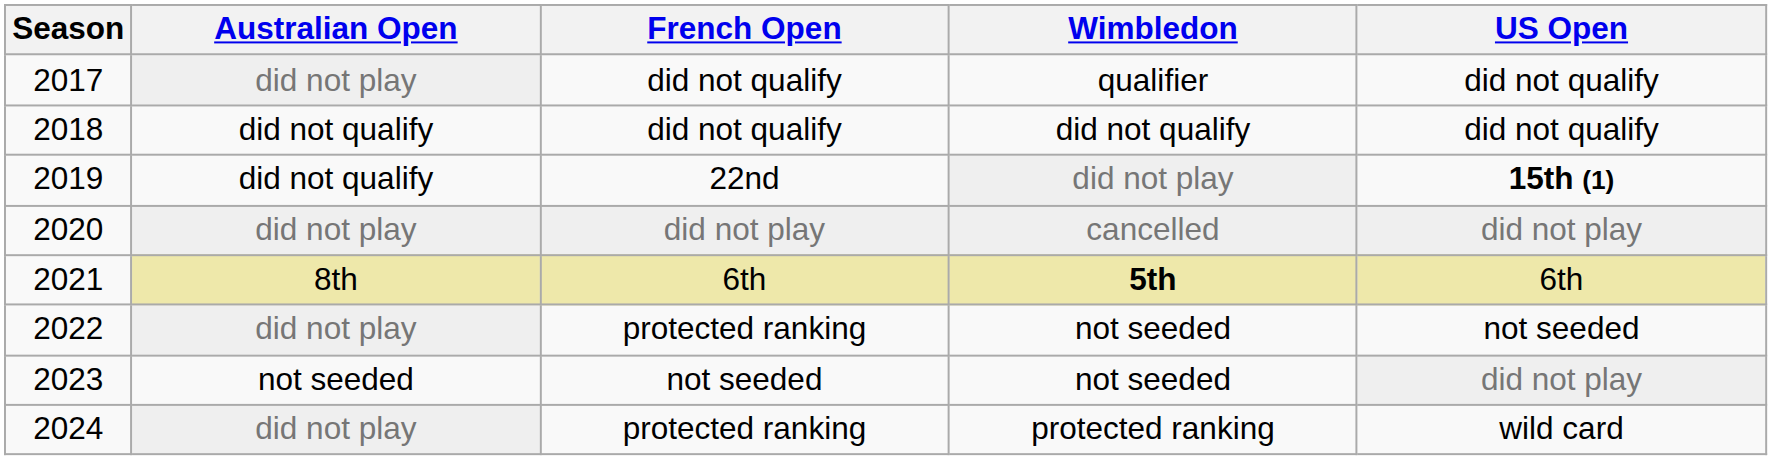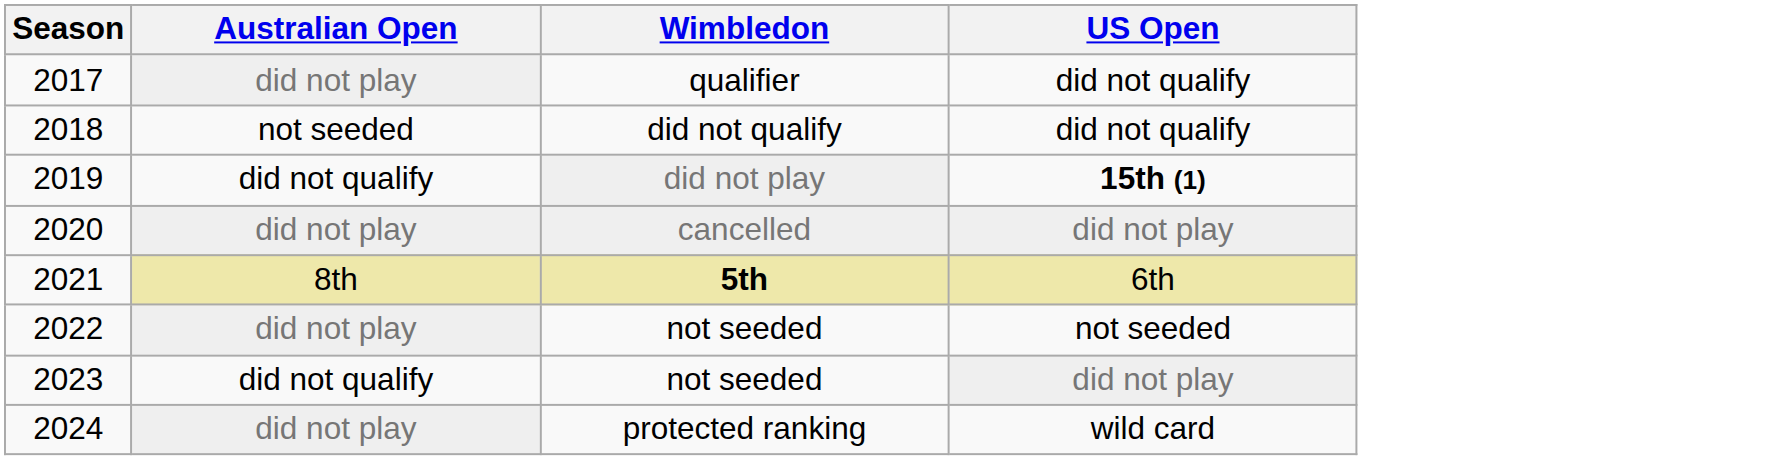 <table class=wikitable style=text-align:center>
 <tr>
 <th>Season</th>
 <th width=200><a href='#'>Australian Open</a></th>
-<th width=200><a href='#'>French Open</a></th>
 <th width=200><a href='#'>Wimbledon</a></th>
 <th width=200><a href='#'>US Open</a></th>
 </tr>
 <tr>
 <td>2017</td>
 <td style=color:#767676 bgcolor=efefef>did not play</td>
-<td>did not qualify</td>
 <td>qualifier</td>
 <td>did not qualify</td>
 </tr>
 <tr>
 <td>2018</td>
-<td>did not qualify</td>
-<td>did not qualify</td>
+<td>not seeded</td>
 <td>did not qualify</td>
 <td>did not qualify</td>
 </tr>
 <tr>
 <td>2019</td>
 <td>did not qualify</td>
-<td>22nd</td>
 <td style=color:#767676 bgcolor=efefef>did not play</td>
 <td><strong>15th <small>(1)</small></strong></td>
 </tr>
 <tr>
 <td>2020</td>
-<td style=color:#767676 bgcolor=efefef>did not play</td>
 <td style=color:#767676 bgcolor=efefef>did not play</td>
 <td style=color:#767676 bgcolor=efefef>cancelled</td>
 <td style=color:#767676 bgcolor=efefef>did not play</td>
 </tr>
 <tr>
 <td>2021</td>
 <td bgcolor=#eee8aa>8th</td>
-<td bgcolor=#eee8aa>6th</td>
 <td bgcolor=#eee8aa><strong>5th</strong></td>
 <td bgcolor=#eee8aa>6th</td>
 </tr>
 <tr>
 <td>2022</td>
 <td style=color:#767676 bgcolor=efefef>did not play</td>
-<td>protected ranking</td>
 <td>not seeded</td>
 <td>not seeded</td>
 </tr>
 <tr>
 <td>2023</td>
-<td>not seeded</td>
-<td>not seeded</td>
+<td>did not qualify</td>
 <td>not seeded</td>
 <td style=color:#767676 bgcolor=efefef>did not play</td>
 </tr>
 <tr>
 <td>2024</td>
 <td style=color:#767676 bgcolor=efefef>did not play</td>
 <td>protected ranking</td>
-<td>protected ranking</td>
 <td>wild card</td>
 </tr>
 </table>
